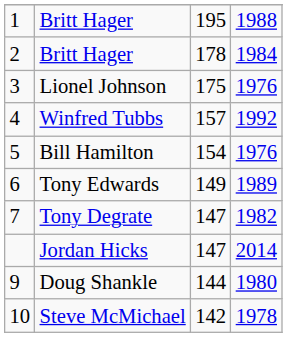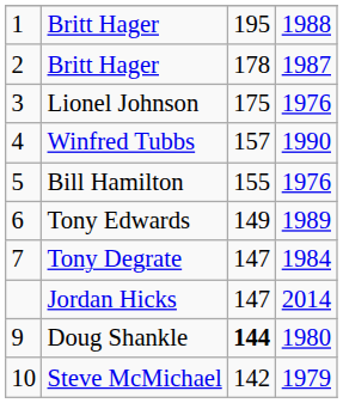 <table class="wikitable">
 <tr>
 </tr>
 <tr>
 <td>1</td>
 <td><a href='#'>Britt Hager</a></td>
 <td>195</td>
 <td><a href='#'>1988</a></td>
 </tr>
 <tr>
 <td>2</td>
 <td><a href='#'>Britt Hager</a></td>
 <td>178</td>
-<td><a href='#'>1984</a></td>
+<td><a href='#'>1987</a></td>
 </tr>
 <tr>
 <td>3</td>
 <td>Lionel Johnson</td>
 <td>175</td>
 <td><a href='#'>1976</a></td>
 </tr>
 <tr>
 <td>4</td>
 <td><a href='#'>Winfred Tubbs</a></td>
 <td>157</td>
-<td><a href='#'>1992</a></td>
+<td><a href='#'>1990</a></td>
 </tr>
 <tr>
 <td>5</td>
 <td>Bill Hamilton</td>
-<td>154</td>
+<td>155</td>
 <td><a href='#'>1976</a></td>
 </tr>
 <tr>
 <td>6</td>
 <td>Tony Edwards</td>
 <td>149</td>
 <td><a href='#'>1989</a></td>
 </tr>
 <tr>
 <td>7</td>
 <td><a href='#'>Tony Degrate</a></td>
 <td>147</td>
-<td><a href='#'>1982</a></td>
+<td><a href='#'>1984</a></td>
 </tr>
 <tr>
 <td></td>
 <td><a href='#'>Jordan Hicks</a></td>
 <td>147</td>
 <td><a href='#'>2014</a></td>
 </tr>
 <tr>
 <td>9</td>
 <td>Doug Shankle</td>
-<td>144</td>
+<td><strong>144</strong></td>
 <td><a href='#'>1980</a></td>
 </tr>
 <tr>
 <td>10</td>
 <td><a href='#'>Steve McMichael</a></td>
 <td>142</td>
-<td><a href='#'>1978</a></td>
+<td><a href='#'>1979</a></td>
 </tr>
 </table>
